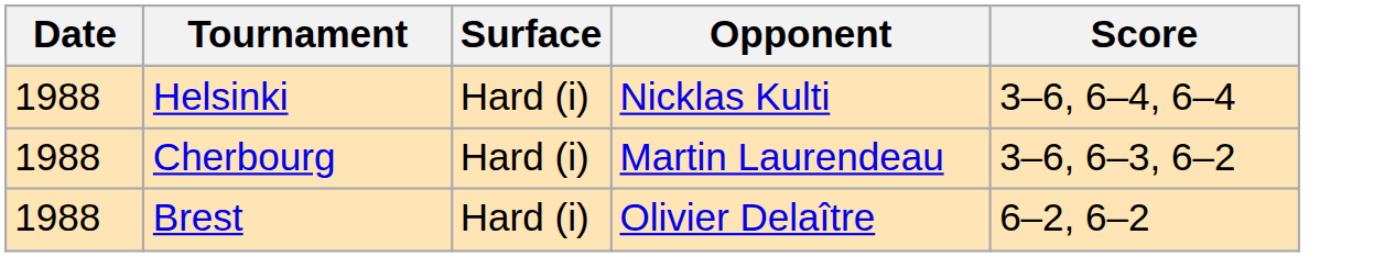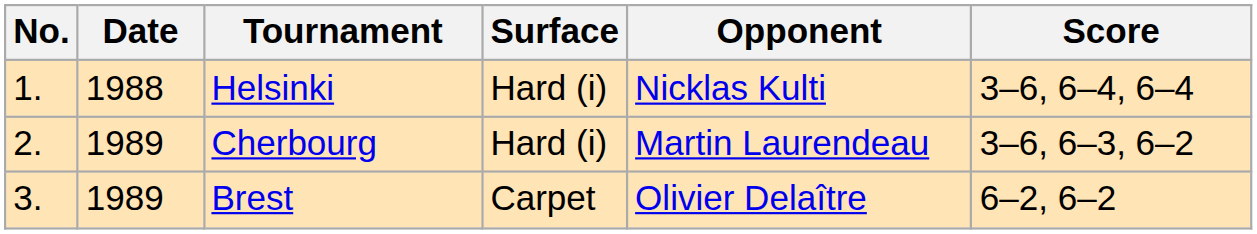 <table class="sortable wikitable">
 <tr>
+<th style="width:20px">No.</th>
 <th style="width:50px">Date</th>
 <th style="width:120px">Tournament</th>
 <th style="width:50px">Surface</th>
 <th style="width:150px">Opponent</th>
 <th style="width:120px" class="unsortable">Score</th>
 </tr>
 <tr bgcolor="moccasin">
+<td>1.</td>
 <td>1988</td>
 <td><a href='#'>Helsinki</a></td>
 <td>Hard (i)</td>
 <td> <a href='#'>Nicklas Kulti</a></td>
 <td>3–6, 6–4, 6–4</td>
 </tr>
 <tr bgcolor="moccasin">
-<td>1988</td>
+<td>2.</td>
+<td>1989</td>
 <td><a href='#'>Cherbourg</a></td>
 <td>Hard (i)</td>
 <td> <a href='#'>Martin Laurendeau</a></td>
 <td>3–6, 6–3, 6–2</td>
 </tr>
 <tr bgcolor="moccasin">
-<td>1988</td>
+<td>3.</td>
+<td>1989</td>
 <td><a href='#'>Brest</a></td>
-<td>Hard (i)</td>
+<td>Carpet</td>
 <td> <a href='#'>Olivier Delaître</a></td>
 <td>6–2, 6–2</td>
 </tr>
 </table>
